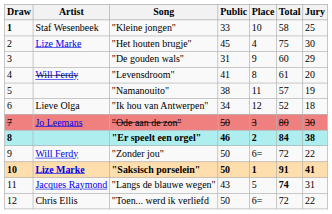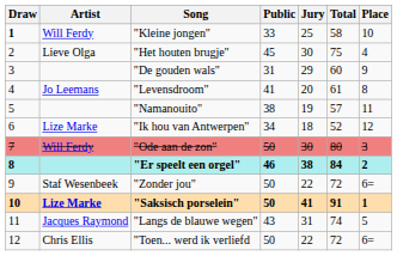 <table class="sortable wikitable" style="margin: 1em auto 1em auto">
 <tr bgcolor="#CCCCCC">
 <th>Draw</th>
 <th>Artist</th>
 <th>Song</th>
 <th>Public</th>
+<th>Jury</th>
+<th>Total</th>
 <th>Place</th>
-<th>Total</th>
-<th>Jury</th>
 </tr>
 <tr>
 <td><strong>1</strong></td>
-<td>Staf Wesenbeek</td>
+<td><a href='#'>Will Ferdy</a></td>
 <td>"Kleine jongen"</td>
 <td>33</td>
+<td>25</td>
+<td>58</td>
 <td>10</td>
-<td>58</td>
-<td>25</td>
 </tr>
 <tr>
 <td>2</td>
-<td><a href='#'>Lize Marke</a></td>
+<td>Lieve Olga</td>
 <td>"Het houten brugje"</td>
 <td>45</td>
+<td>30</td>
+<td>75</td>
 <td>4</td>
-<td>75</td>
-<td>30</td>
 </tr>
 <tr>
 <td>3</td>
 <td></td>
 <td>"De gouden wals"</td>
 <td>31</td>
+<td>29</td>
+<td>60</td>
 <td>9</td>
-<td>60</td>
-<td>29</td>
 </tr>
 <tr>
 <td>4</td>
-<td><s><a href='#'>Will Ferdy</a></s></td>
+<td><a href='#'>Jo Leemans</a></td>
 <td>"Levensdroom"</td>
 <td>41</td>
+<td>20</td>
+<td>61</td>
 <td>8</td>
-<td>61</td>
-<td>20</td>
 </tr>
 <tr>
 <td>5</td>
 <td></td>
 <td>"Namanouito"</td>
 <td>38</td>
+<td>19</td>
+<td>57</td>
 <td>11</td>
-<td>57</td>
-<td>19</td>
 </tr>
 <tr>
 <td>6</td>
-<td>Lieve Olga</td>
+<td><a href='#'>Lize Marke</a></td>
 <td>"Ik hou van Antwerpen"</td>
 <td>34</td>
+<td>18</td>
+<td>52</td>
 <td>12</td>
-<td>52</td>
-<td>18</td>
 </tr>
 <tr bgcolor="#F08080">
 <td><s>7</s></td>
-<td><a href='#'>Jo Leemans</a></td>
+<td><s><a href='#'>Will Ferdy</a></s></td>
 <td><s>"Ode aan de zon"</s></td>
 <td><s>50</s></td>
+<td><s>30</s></td>
+<td><s>80</s></td>
 <td><s>3</s></td>
-<td><s>80</s></td>
-<td><s>30</s></td>
 </tr>
 <tr style="background:paleturquoise;font-weight:bold;">
 <td>8</td>
 <td></td>
 <td>"Er speelt een orgel"</td>
 <td>46</td>
+<td>38</td>
+<td>84</td>
 <td>2</td>
-<td>84</td>
-<td>38</td>
 </tr>
 <tr>
 <td>9</td>
-<td><a href='#'>Will Ferdy</a></td>
+<td>Staf Wesenbeek</td>
 <td>"Zonder jou"</td>
 <td>50</td>
+<td>22</td>
+<td>72</td>
 <td>6=</td>
-<td>72</td>
-<td>22</td>
 </tr>
 <tr style="background:navajowhite;font-weight:bold;">
 <td>10</td>
 <td><a href='#'>Lize Marke</a></td>
 <td>"Saksisch porselein"</td>
 <td>50</td>
+<td>41</td>
+<td>91</td>
 <td>1</td>
-<td>91</td>
-<td>41</td>
 </tr>
 <tr>
 <td>11</td>
 <td><a href='#'>Jacques Raymond</a></td>
 <td>"Langs de blauwe wegen"</td>
 <td>43</td>
+<td>31</td>
+<td>74</td>
 <td>5</td>
-<td><strong>74</strong></td>
-<td>31</td>
 </tr>
 <tr>
 <td>12</td>
 <td>Chris Ellis</td>
 <td>"Toen... werd ik verliefd</td>
 <td>50</td>
+<td>22</td>
+<td>72</td>
 <td>6=</td>
-<td>72</td>
-<td>22</td>
 </tr>
 </table>
